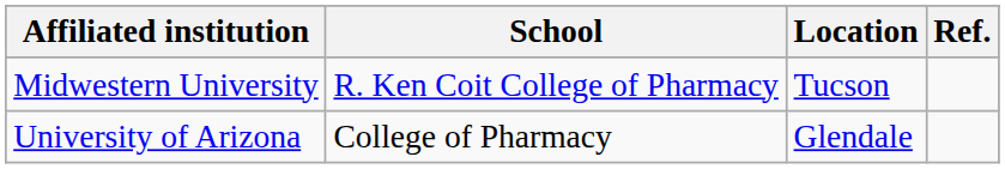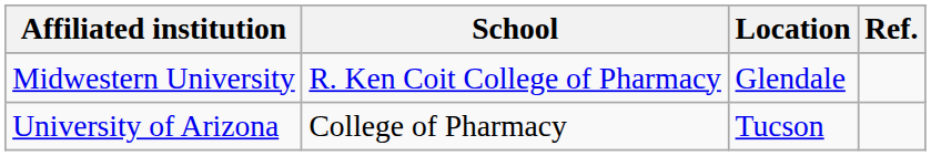 <table class="wikitable sortable">
 <tr>
 <th>Affiliated institution</th>
 <th>School</th>
 <th>Location</th>
 <th>Ref.</th>
 </tr>
 <tr>
 <td><a href='#'>Midwestern University</a></td>
 <td><a href='#'>R. Ken Coit College of Pharmacy</a></td>
-<td><a href='#'>Tucson</a></td>
+<td><a href='#'>Glendale</a></td>
 <td></td>
 </tr>
 <tr>
 <td><a href='#'>University of Arizona</a></td>
 <td>College of Pharmacy</td>
-<td><a href='#'>Glendale</a></td>
+<td><a href='#'>Tucson</a></td>
 <td></td>
 </tr>
 </table>
